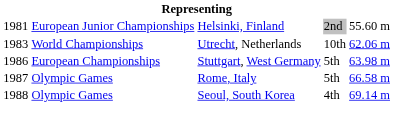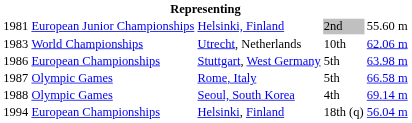 <table>
 <tr>
 <th colspan="5">Representing </th>
 </tr>
 <tr>
 <td>1981</td>
 <td><a href='#'>European Junior Championships</a></td>
 <td><a href='#'>Helsinki, Finland</a></td>
 <td bgcolor=silver>2nd</td>
 <td>55.60 m</td>
 </tr>
 <tr>
 <td>1983</td>
 <td><a href='#'>World Championships</a></td>
 <td><a href='#'>Utrecht</a>, Netherlands</td>
 <td>10th</td>
 <td><a href='#'>62.06 m</a></td>
 </tr>
 <tr>
 <td>1986</td>
 <td><a href='#'>European Championships</a></td>
 <td><a href='#'>Stuttgart</a>, <a href='#'>West Germany</a></td>
 <td>5th</td>
 <td><a href='#'>63.98 m</a></td>
 </tr>
 <tr>
 <td>1987</td>
 <td><a href='#'>Olympic Games</a></td>
 <td><a href='#'>Rome, Italy</a></td>
 <td>5th</td>
 <td><a href='#'>66.58 m</a></td>
 </tr>
 <tr>
 <td>1988</td>
 <td><a href='#'>Olympic Games</a></td>
 <td><a href='#'>Seoul, South Korea</a></td>
 <td>4th</td>
 <td><a href='#'>69.14 m</a></td>
 </tr>
+<tr>
+<td rowspan=1>1994</td>
+<td rowspan=1><a href='#'>European Championships</a></td>
+<td rowspan=1><a href='#'>Helsinki</a>, <a href='#'>Finland</a></td>
+<td>18th (q)</td>
+<td><a href='#'>56.04 m</a></td>
+</tr>
 </table>
